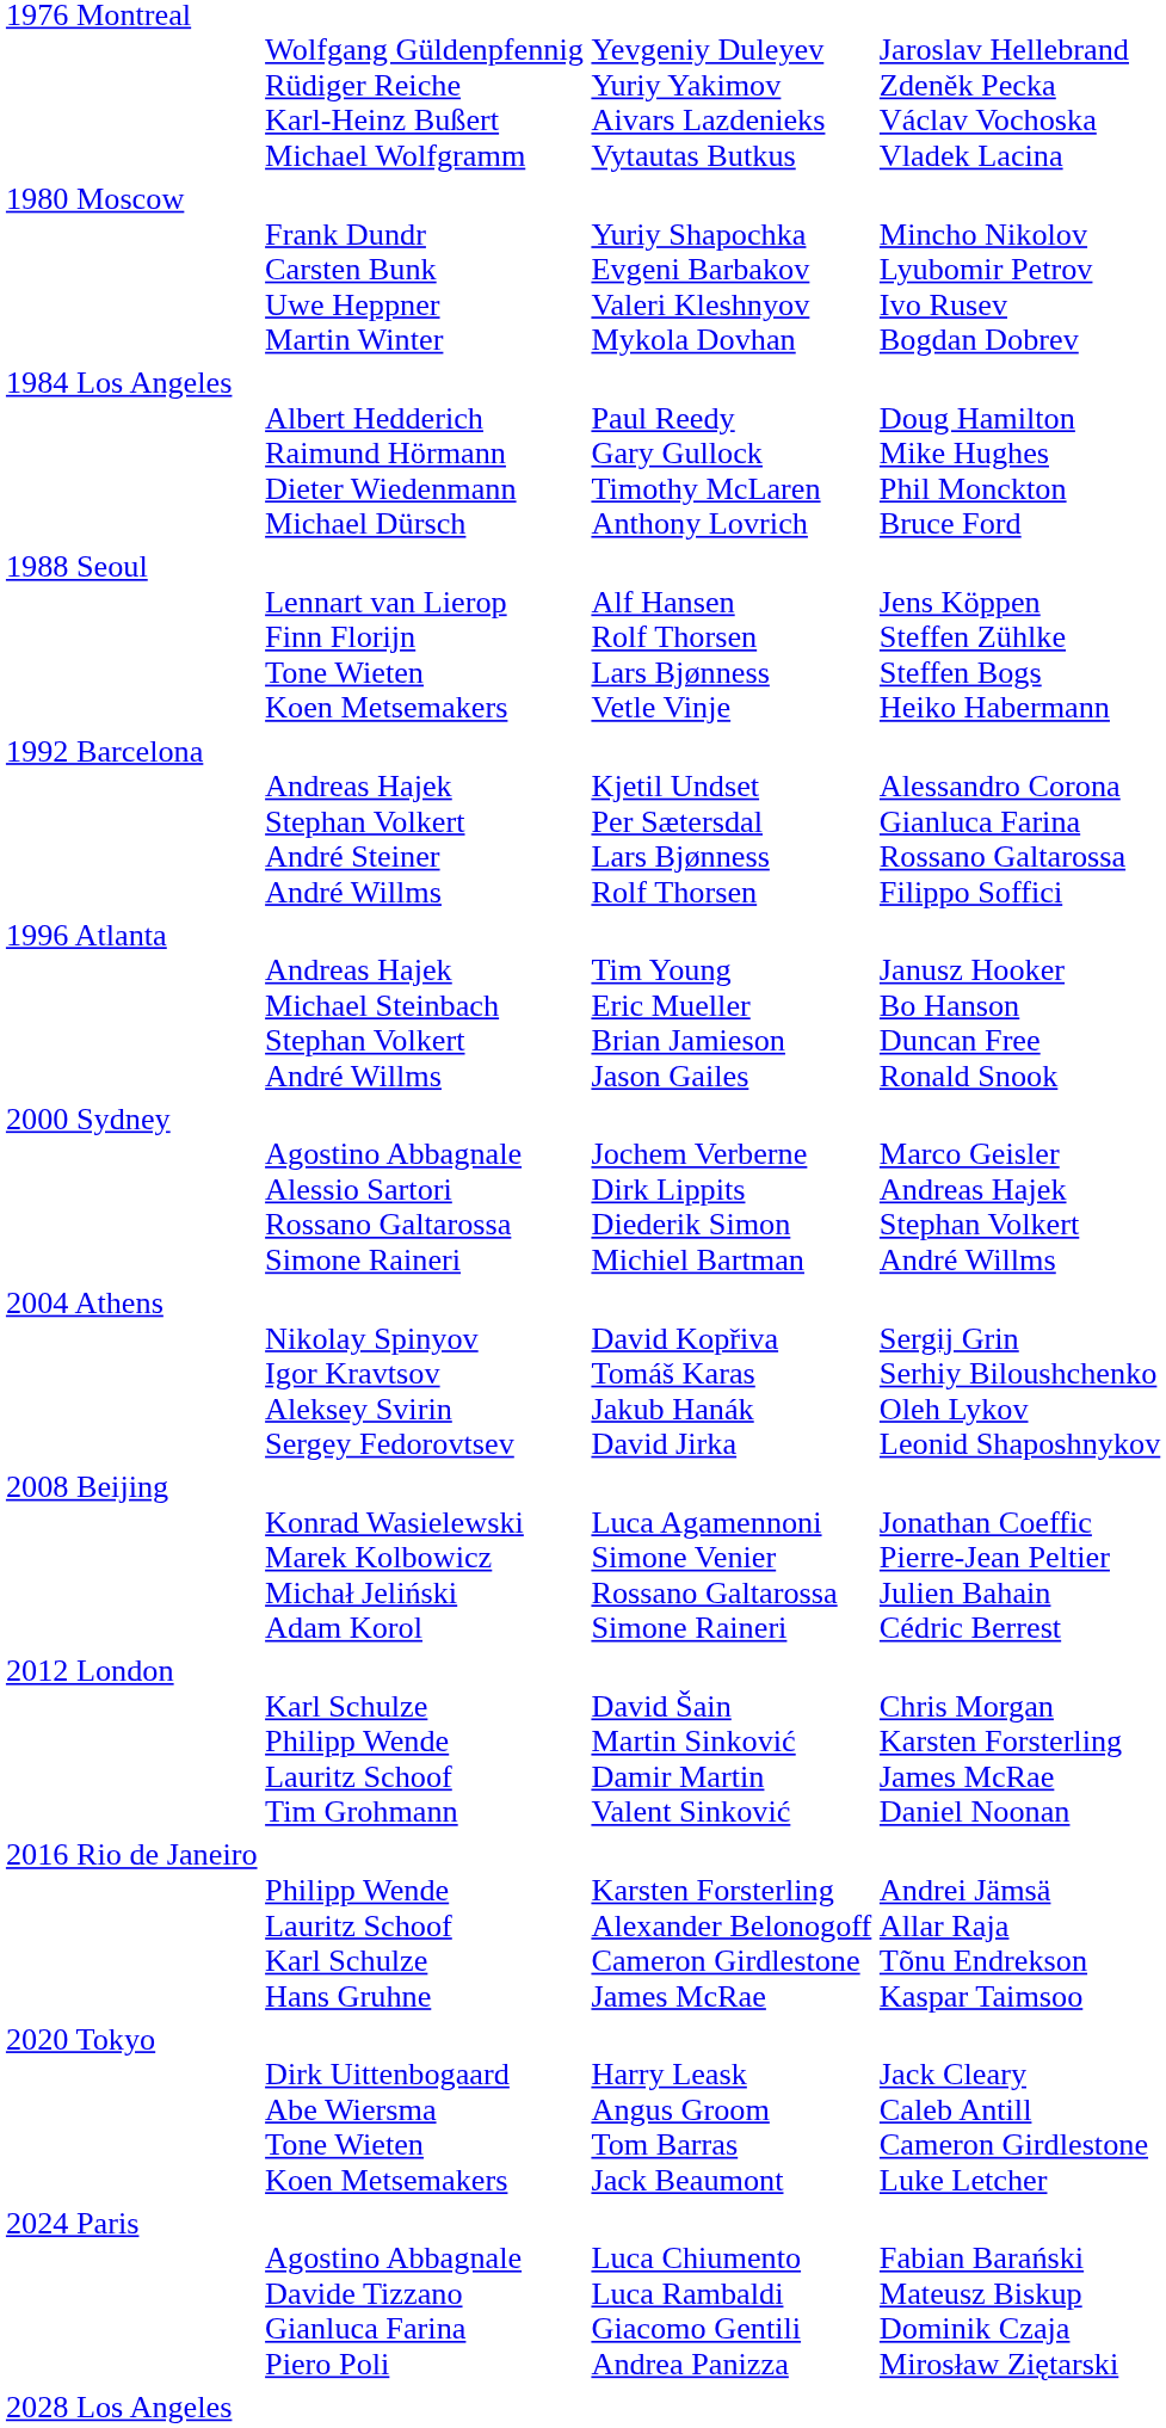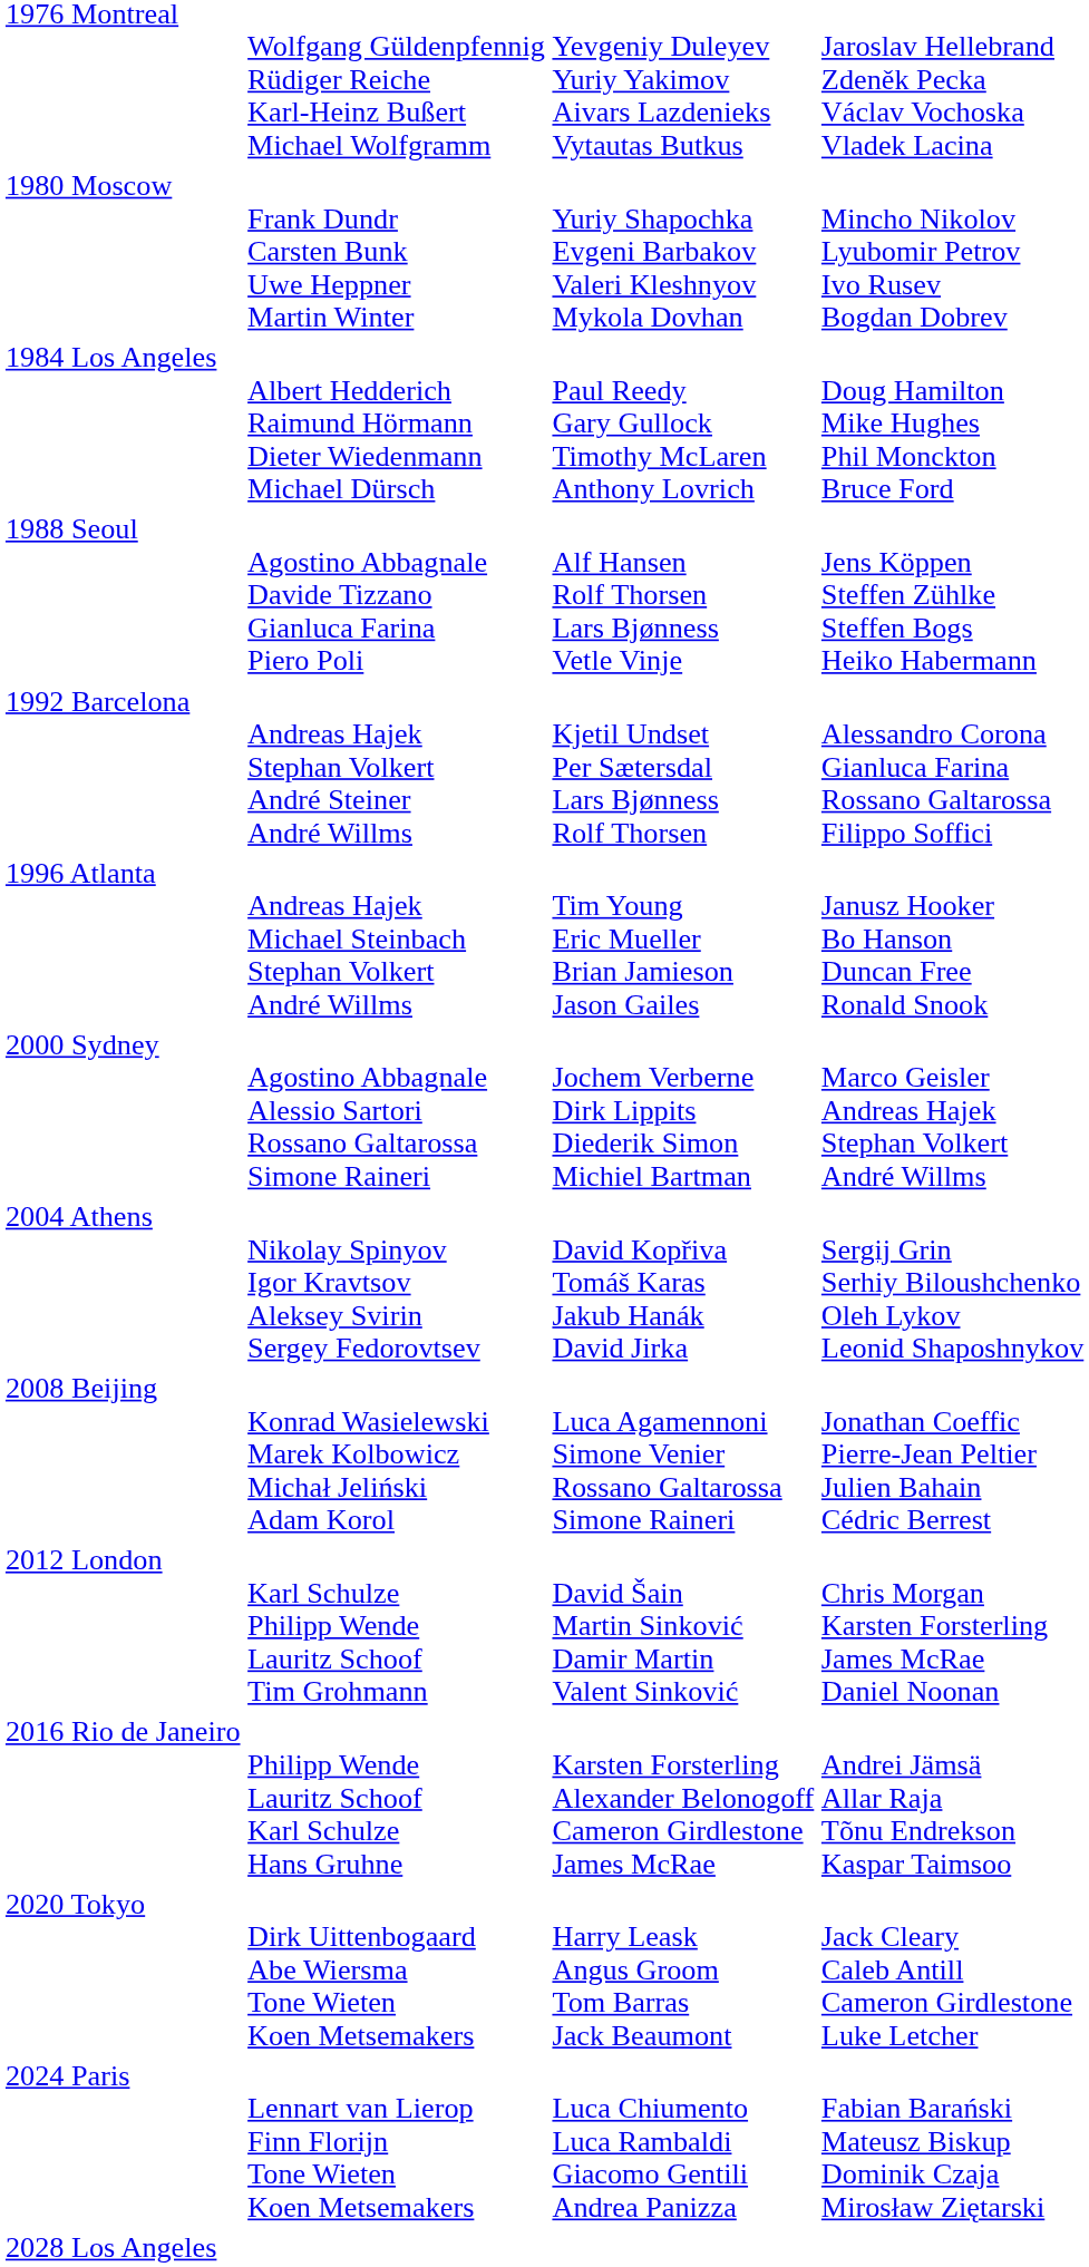 <table>
 <tr valign="top">
 <td><a href='#'>1976 Montreal</a><br></td>
 <td><br><a href='#'>Wolfgang Güldenpfennig</a><br><a href='#'>Rüdiger Reiche</a><br><a href='#'>Karl-Heinz Bußert</a><br><a href='#'>Michael Wolfgramm</a></td>
 <td><br><a href='#'>Yevgeniy Duleyev</a><br><a href='#'>Yuriy Yakimov</a><br><a href='#'>Aivars Lazdenieks</a><br><a href='#'>Vytautas Butkus</a></td>
 <td><br><a href='#'>Jaroslav Hellebrand</a><br><a href='#'>Zdeněk Pecka</a><br><a href='#'>Václav Vochoska</a><br><a href='#'>Vladek Lacina</a></td>
 </tr>
 <tr valign="top">
 <td><a href='#'>1980 Moscow</a><br></td>
 <td><br><a href='#'>Frank Dundr</a><br><a href='#'>Carsten Bunk</a><br><a href='#'>Uwe Heppner</a><br><a href='#'>Martin Winter</a></td>
 <td><br><a href='#'>Yuriy Shapochka</a><br><a href='#'>Evgeni Barbakov</a><br><a href='#'>Valeri Kleshnyov</a><br><a href='#'>Mykola Dovhan</a></td>
 <td><br><a href='#'>Mincho Nikolov</a><br><a href='#'>Lyubomir Petrov</a><br><a href='#'>Ivo Rusev</a><br><a href='#'>Bogdan Dobrev</a></td>
 </tr>
 <tr valign="top">
 <td><a href='#'>1984 Los Angeles</a><br></td>
 <td><br><a href='#'>Albert Hedderich</a><br><a href='#'>Raimund Hörmann</a><br><a href='#'>Dieter Wiedenmann</a><br><a href='#'>Michael Dürsch</a></td>
 <td><br><a href='#'>Paul Reedy</a><br><a href='#'>Gary Gullock</a><br><a href='#'>Timothy McLaren</a><br><a href='#'>Anthony Lovrich</a></td>
 <td><br><a href='#'>Doug Hamilton</a><br><a href='#'>Mike Hughes</a><br><a href='#'>Phil Monckton</a><br><a href='#'>Bruce Ford</a></td>
 </tr>
 <tr valign="top">
 <td><a href='#'>1988 Seoul</a><br></td>
-<td><br><a href='#'>Lennart van Lierop</a><br><a href='#'>Finn Florijn</a><br><a href='#'>Tone Wieten</a><br><a href='#'>Koen Metsemakers</a></td>
+<td><br><a href='#'>Agostino Abbagnale</a><br><a href='#'>Davide Tizzano</a><br><a href='#'>Gianluca Farina</a><br><a href='#'>Piero Poli</a></td>
 <td><br><a href='#'>Alf Hansen</a><br><a href='#'>Rolf Thorsen</a><br><a href='#'>Lars Bjønness</a><br><a href='#'>Vetle Vinje</a></td>
 <td><br><a href='#'>Jens Köppen</a><br><a href='#'>Steffen Zühlke</a><br><a href='#'>Steffen Bogs</a><br><a href='#'>Heiko Habermann</a></td>
 </tr>
 <tr valign="top">
 <td><a href='#'>1992 Barcelona</a><br></td>
 <td><br><a href='#'>Andreas Hajek</a><br><a href='#'>Stephan Volkert</a><br><a href='#'>André Steiner</a><br><a href='#'>André Willms</a></td>
 <td><br><a href='#'>Kjetil Undset</a><br><a href='#'>Per Sætersdal</a><br><a href='#'>Lars Bjønness</a><br><a href='#'>Rolf Thorsen</a></td>
 <td><br><a href='#'>Alessandro Corona</a><br><a href='#'>Gianluca Farina</a><br><a href='#'>Rossano Galtarossa</a><br><a href='#'>Filippo Soffici</a></td>
 </tr>
 <tr valign="top">
 <td><a href='#'>1996 Atlanta</a><br></td>
 <td><br><a href='#'>Andreas Hajek</a><br><a href='#'>Michael Steinbach</a><br><a href='#'>Stephan Volkert</a><br><a href='#'>André Willms</a></td>
 <td><br><a href='#'>Tim Young</a><br><a href='#'>Eric Mueller</a><br><a href='#'>Brian Jamieson</a><br><a href='#'>Jason Gailes</a></td>
 <td><br><a href='#'>Janusz Hooker</a><br><a href='#'>Bo Hanson</a><br><a href='#'>Duncan Free</a><br><a href='#'>Ronald Snook</a></td>
 </tr>
 <tr valign="top">
 <td><a href='#'>2000 Sydney</a><br></td>
 <td><br><a href='#'>Agostino Abbagnale</a><br><a href='#'>Alessio Sartori</a><br><a href='#'>Rossano Galtarossa</a><br><a href='#'>Simone Raineri</a></td>
 <td><br><a href='#'>Jochem Verberne</a><br><a href='#'>Dirk Lippits</a><br><a href='#'>Diederik Simon</a><br><a href='#'>Michiel Bartman</a></td>
 <td><br><a href='#'>Marco Geisler</a><br><a href='#'>Andreas Hajek</a><br><a href='#'>Stephan Volkert</a><br><a href='#'>André Willms</a></td>
 </tr>
 <tr valign="top">
 <td><a href='#'>2004 Athens</a><br></td>
 <td><br><a href='#'>Nikolay Spinyov</a><br><a href='#'>Igor Kravtsov</a><br><a href='#'>Aleksey Svirin</a><br><a href='#'>Sergey Fedorovtsev</a></td>
 <td><br><a href='#'>David Kopřiva</a><br><a href='#'>Tomáš Karas</a><br><a href='#'>Jakub Hanák</a><br><a href='#'>David Jirka</a></td>
 <td><br><a href='#'>Sergij Grin</a><br><a href='#'>Serhiy Biloushchenko</a><br><a href='#'>Oleh Lykov</a><br><a href='#'>Leonid Shaposhnykov</a></td>
 </tr>
 <tr valign="top">
 <td><a href='#'>2008 Beijing</a><br></td>
 <td><br><a href='#'>Konrad Wasielewski</a><br><a href='#'>Marek Kolbowicz</a><br><a href='#'>Michał Jeliński</a><br><a href='#'>Adam Korol</a></td>
 <td><br><a href='#'>Luca Agamennoni</a><br><a href='#'>Simone Venier</a><br><a href='#'>Rossano Galtarossa</a><br><a href='#'>Simone Raineri</a></td>
 <td><br><a href='#'>Jonathan Coeffic</a><br><a href='#'>Pierre-Jean Peltier</a><br><a href='#'>Julien Bahain</a><br><a href='#'>Cédric Berrest</a></td>
 </tr>
 <tr valign="top">
 <td><a href='#'>2012 London</a><br></td>
 <td><br><a href='#'>Karl Schulze</a><br><a href='#'>Philipp Wende</a><br><a href='#'>Lauritz Schoof</a><br><a href='#'>Tim Grohmann</a></td>
 <td><br><a href='#'>David Šain</a><br><a href='#'>Martin Sinković</a><br><a href='#'>Damir Martin</a><br><a href='#'>Valent Sinković</a></td>
 <td><br><a href='#'>Chris Morgan</a><br><a href='#'>Karsten Forsterling</a><br><a href='#'>James McRae</a><br><a href='#'>Daniel Noonan</a></td>
 </tr>
 <tr valign="top">
 <td><a href='#'>2016 Rio de Janeiro</a><br></td>
 <td><br><a href='#'>Philipp Wende</a><br><a href='#'>Lauritz Schoof</a><br><a href='#'>Karl Schulze</a><br><a href='#'>Hans Gruhne</a></td>
 <td><br><a href='#'>Karsten Forsterling</a><br><a href='#'>Alexander Belonogoff</a><br><a href='#'>Cameron Girdlestone</a><br><a href='#'>James McRae</a></td>
 <td><br><a href='#'>Andrei Jämsä</a><br><a href='#'>Allar Raja</a><br><a href='#'>Tõnu Endrekson</a><br><a href='#'>Kaspar Taimsoo</a></td>
 </tr>
 <tr valign="top">
 <td><a href='#'>2020 Tokyo</a><br></td>
 <td><br><a href='#'>Dirk Uittenbogaard</a><br><a href='#'>Abe Wiersma</a><br><a href='#'>Tone Wieten</a><br><a href='#'>Koen Metsemakers</a></td>
 <td><br><a href='#'>Harry Leask</a><br><a href='#'>Angus Groom</a><br><a href='#'>Tom Barras</a><br><a href='#'>Jack Beaumont</a></td>
 <td><br><a href='#'>Jack Cleary</a><br><a href='#'>Caleb Antill</a><br><a href='#'>Cameron Girdlestone</a><br><a href='#'>Luke Letcher</a></td>
 </tr>
 <tr valign="top">
 <td><a href='#'>2024 Paris</a><br></td>
-<td><br><a href='#'>Agostino Abbagnale</a><br><a href='#'>Davide Tizzano</a><br><a href='#'>Gianluca Farina</a><br><a href='#'>Piero Poli</a></td>
+<td><br><a href='#'>Lennart van Lierop</a><br><a href='#'>Finn Florijn</a><br><a href='#'>Tone Wieten</a><br><a href='#'>Koen Metsemakers</a></td>
 <td><br><a href='#'>Luca Chiumento</a><br><a href='#'>Luca Rambaldi</a><br><a href='#'>Giacomo Gentili</a><br><a href='#'>Andrea Panizza</a></td>
 <td><br><a href='#'>Fabian Barański</a><br><a href='#'>Mateusz Biskup</a><br><a href='#'>Dominik Czaja</a><br><a href='#'>Mirosław Ziętarski</a></td>
 </tr>
 <tr>
 <td><a href='#'>2028 Los Angeles</a><br></td>
 <td></td>
 <td></td>
 <td></td>
 </tr>
 </table>
